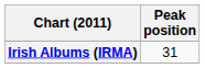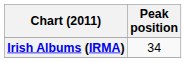 <table class="wikitable sortable plainrowheaders" style="text-align:center">
 <tr>
 <th scope="col">Chart (2011)</th>
 <th scope="col">Peak<br> position</th>
 </tr>
 <tr>
 </tr>
 <tr>
 </tr>
 <tr>
 </tr>
 <tr>
 </tr>
 <tr>
 </tr>
 <tr>
 </tr>
 <tr>
 <th scope="row"><a href='#'>Irish Albums</a> (<a href='#'>IRMA</a>)</th>
-<td align="center">31</td>
+<td align="center">34</td>
 </tr>
 <tr>
 </tr>
 <tr>
 </tr>
 <tr>
 </tr>
 <tr>
 </tr>
 <tr>
 </tr>
 <tr>
 </tr>
 <tr>
 </tr>
 <tr>
 </tr>
 <tr>
 </tr>
 <tr>
 </tr>
 </table>
